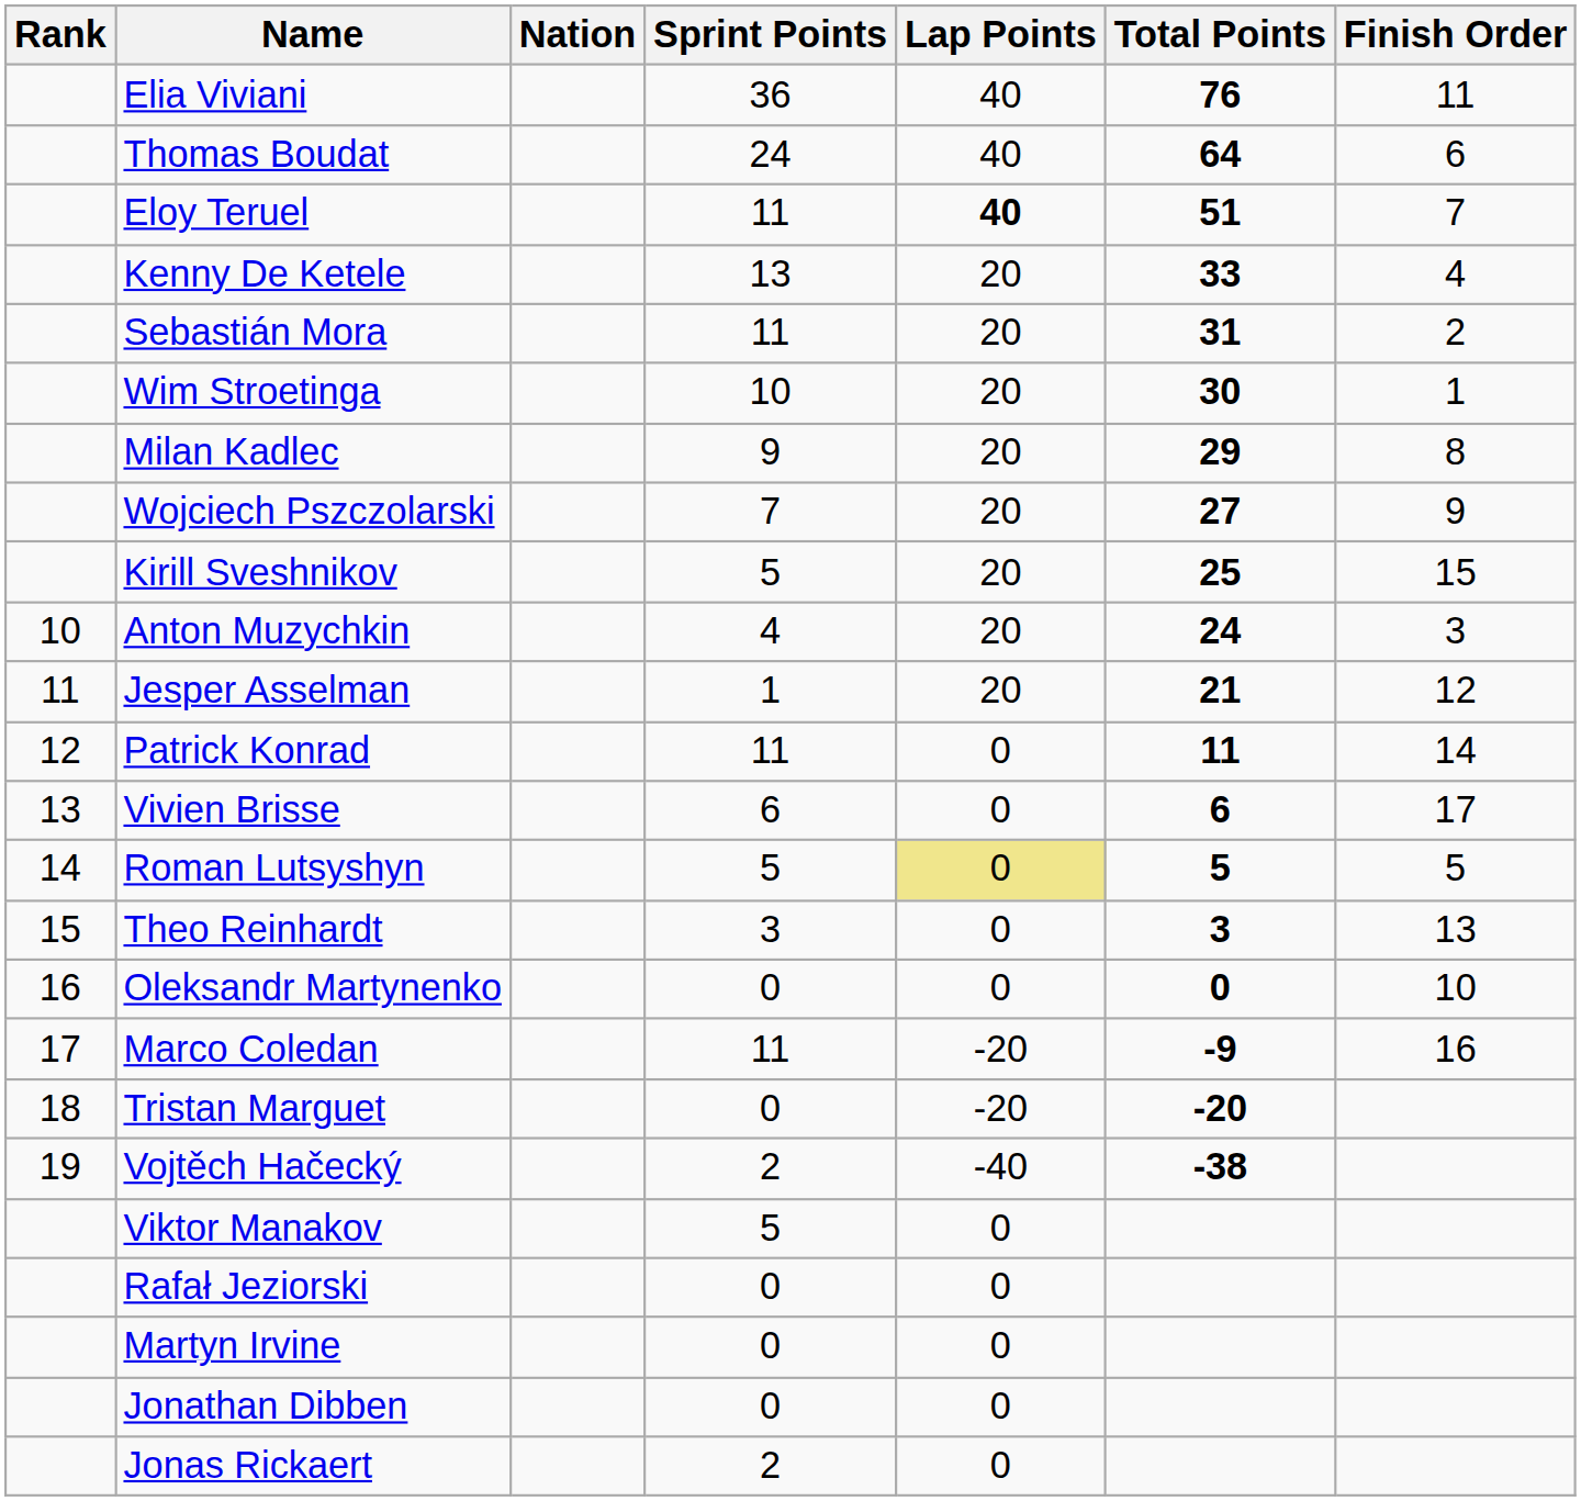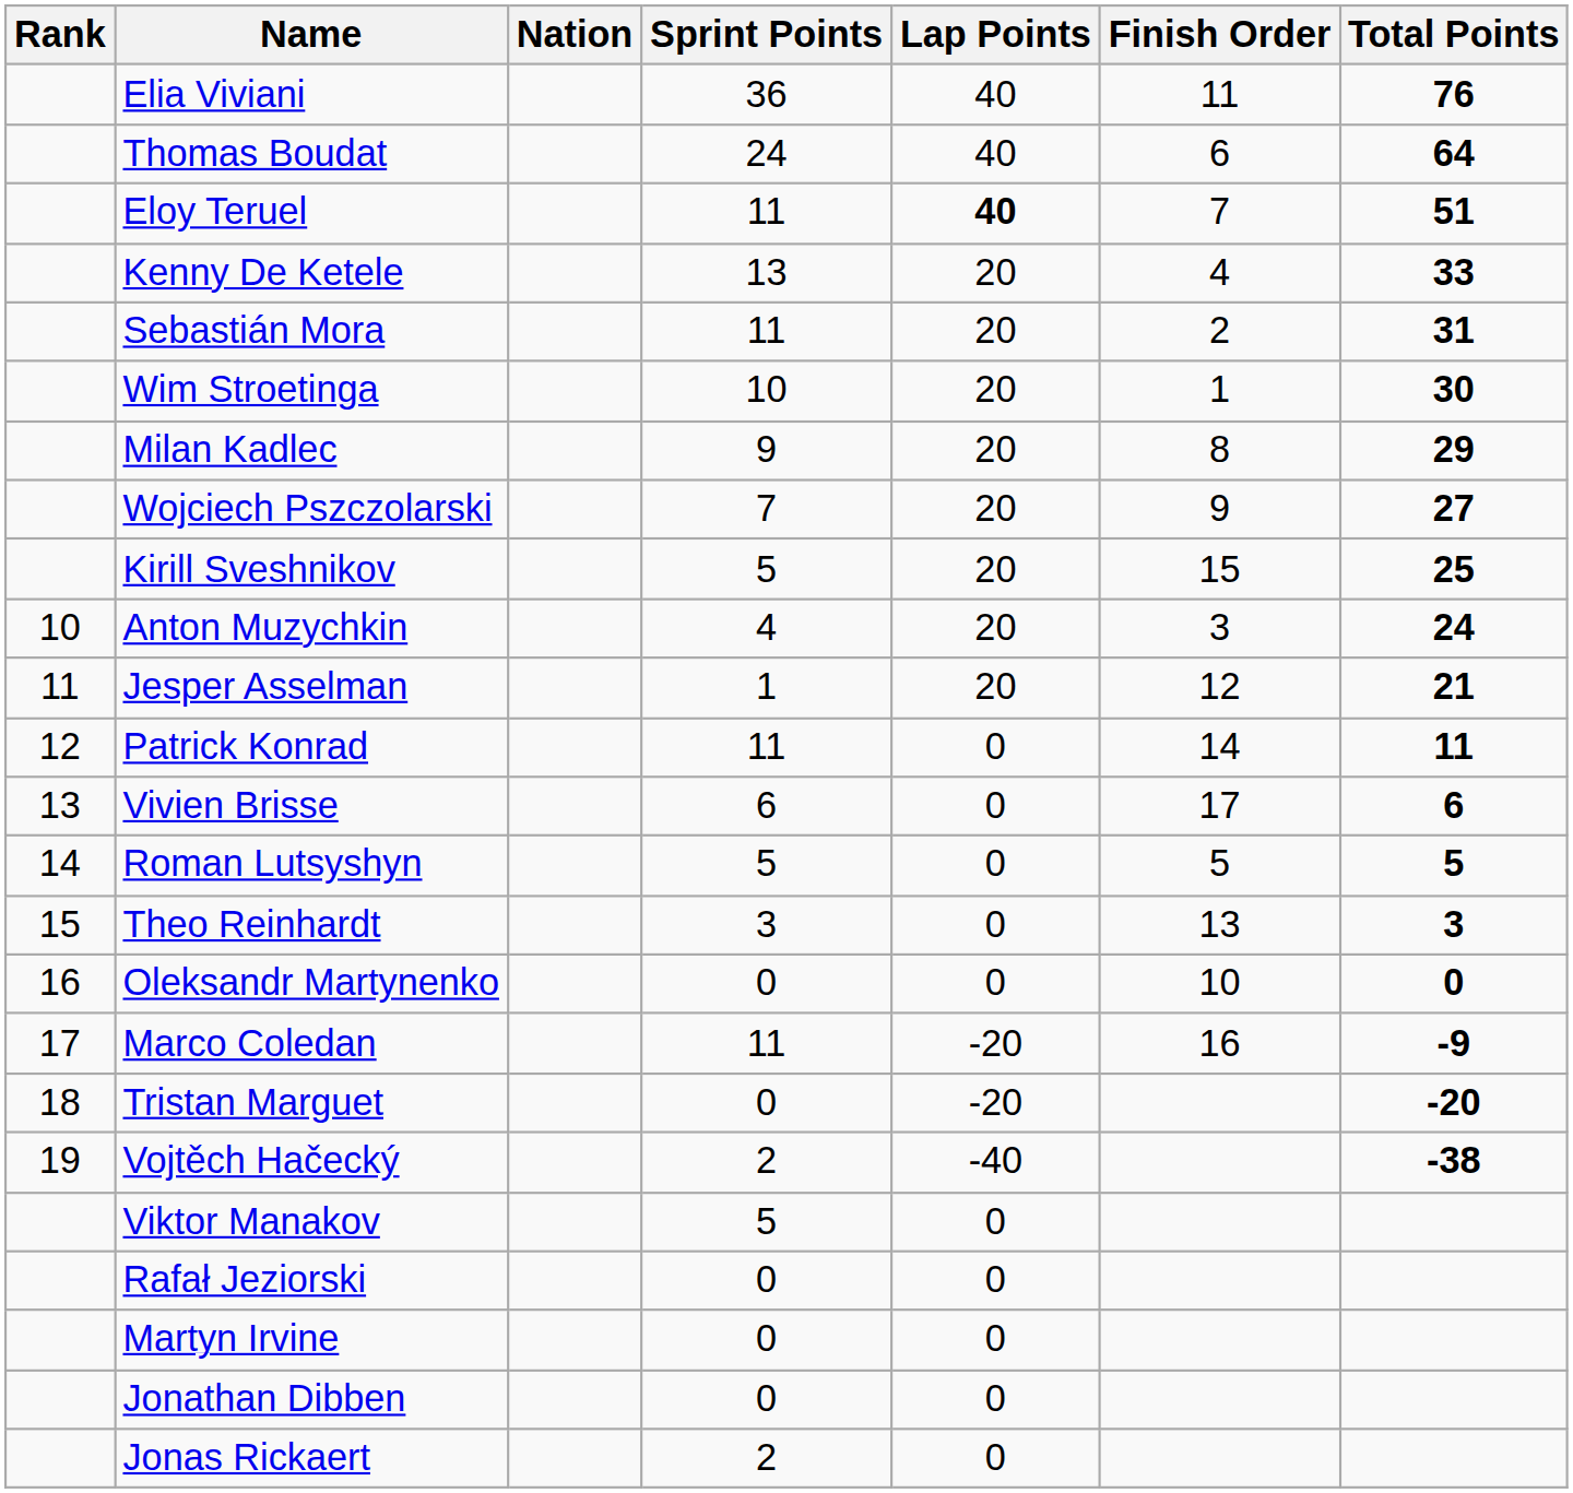 <table class="wikitable sortable" style="text-align:center">
 <tr>
 <th>Rank</th>
 <th>Name</th>
 <th>Nation</th>
 <th>Sprint Points</th>
 <th>Lap Points</th>
+<th>Finish Order</th>
 <th>Total Points</th>
-<th>Finish Order</th>
 </tr>
 <tr>
 <td></td>
 <td align=left><a href='#'>Elia Viviani</a></td>
 <td align=left></td>
 <td>36</td>
 <td>40</td>
+<td>11</td>
 <td><strong>76</strong></td>
-<td>11</td>
 </tr>
 <tr>
 <td></td>
 <td align=left><a href='#'>Thomas Boudat</a></td>
 <td align=left></td>
 <td>24</td>
 <td>40</td>
+<td>6</td>
 <td><strong>64</strong></td>
-<td>6</td>
 </tr>
 <tr>
 <td></td>
 <td align=left><a href='#'>Eloy Teruel</a></td>
 <td align=left></td>
 <td>11</td>
 <td><strong>40</strong></td>
+<td>7</td>
 <td><strong>51</strong></td>
-<td>7</td>
 </tr>
 <tr>
 <td></td>
 <td align=left><a href='#'>Kenny De Ketele</a></td>
 <td align=left></td>
 <td>13</td>
 <td>20</td>
+<td>4</td>
 <td><strong>33</strong></td>
-<td>4</td>
 </tr>
 <tr>
 <td></td>
 <td align=left><a href='#'>Sebastián Mora</a></td>
 <td align=left></td>
 <td>11</td>
 <td>20</td>
+<td>2</td>
 <td><strong>31</strong></td>
-<td>2</td>
 </tr>
 <tr>
 <td></td>
 <td align=left><a href='#'>Wim Stroetinga</a></td>
 <td align=left></td>
 <td>10</td>
 <td>20</td>
+<td>1</td>
 <td><strong>30</strong></td>
-<td>1</td>
 </tr>
 <tr>
 <td></td>
 <td align=left><a href='#'>Milan Kadlec</a></td>
 <td align=left></td>
 <td>9</td>
 <td>20</td>
+<td>8</td>
 <td><strong>29</strong></td>
-<td>8</td>
 </tr>
 <tr>
 <td></td>
 <td align=left><a href='#'>Wojciech Pszczolarski</a></td>
 <td align=left></td>
 <td>7</td>
 <td>20</td>
+<td>9</td>
 <td><strong>27</strong></td>
-<td>9</td>
 </tr>
 <tr>
 <td></td>
 <td align=left><a href='#'>Kirill Sveshnikov</a></td>
 <td align=left></td>
 <td>5</td>
 <td>20</td>
+<td>15</td>
 <td><strong>25</strong></td>
-<td>15</td>
 </tr>
 <tr>
 <td>10</td>
 <td align=left><a href='#'>Anton Muzychkin</a></td>
 <td align=left></td>
 <td>4</td>
 <td>20</td>
+<td>3</td>
 <td><strong>24</strong></td>
-<td>3</td>
 </tr>
 <tr>
 <td>11</td>
 <td align=left><a href='#'>Jesper Asselman</a></td>
 <td align=left></td>
 <td>1</td>
 <td>20</td>
+<td>12</td>
 <td><strong>21</strong></td>
-<td>12</td>
 </tr>
 <tr>
 <td>12</td>
 <td align=left><a href='#'>Patrick Konrad</a></td>
 <td align=left></td>
 <td>11</td>
 <td>0</td>
+<td>14</td>
 <td><strong>11</strong></td>
-<td>14</td>
 </tr>
 <tr>
 <td>13</td>
 <td align=left><a href='#'>Vivien Brisse</a></td>
 <td align=left></td>
 <td>6</td>
 <td>0</td>
+<td>17</td>
 <td><strong>6</strong></td>
-<td>17</td>
 </tr>
 <tr>
 <td>14</td>
 <td align=left><a href='#'>Roman Lutsyshyn</a></td>
 <td align=left></td>
 <td>5</td>
-<td style="background: khaki;">0</td>
+<td>0</td>
+<td>5</td>
 <td><strong>5</strong></td>
-<td>5</td>
 </tr>
 <tr>
 <td>15</td>
 <td align=left><a href='#'>Theo Reinhardt</a></td>
 <td align=left></td>
 <td>3</td>
 <td>0</td>
+<td>13</td>
 <td><strong>3</strong></td>
-<td>13</td>
 </tr>
 <tr>
 <td>16</td>
 <td align=left><a href='#'>Oleksandr Martynenko</a></td>
 <td align=left></td>
 <td>0</td>
 <td>0</td>
+<td>10</td>
 <td><strong>0</strong></td>
-<td>10</td>
 </tr>
 <tr>
 <td>17</td>
 <td align=left><a href='#'>Marco Coledan</a></td>
 <td align=left></td>
 <td>11</td>
 <td>-20</td>
+<td>16</td>
 <td><strong>-9</strong></td>
-<td>16</td>
 </tr>
 <tr>
 <td>18</td>
 <td align=left><a href='#'>Tristan Marguet</a></td>
 <td align=left></td>
 <td>0</td>
 <td>-20</td>
+<td></td>
 <td><strong>-20</strong></td>
-<td></td>
 </tr>
 <tr>
 <td>19</td>
 <td align=left><a href='#'>Vojtěch Hačecký</a></td>
 <td align=left></td>
 <td>2</td>
 <td>-40</td>
+<td></td>
 <td><strong>-38</strong></td>
-<td></td>
 </tr>
 <tr>
 <td></td>
 <td align=left><a href='#'>Viktor Manakov</a></td>
 <td align=left></td>
 <td>5</td>
 <td>0</td>
 <td></td>
 <td></td>
 </tr>
 <tr>
 <td></td>
 <td align=left><a href='#'>Rafał Jeziorski</a></td>
 <td align=left></td>
 <td>0</td>
 <td>0</td>
 <td></td>
 <td></td>
 </tr>
 <tr>
 <td></td>
 <td align=left><a href='#'>Martyn Irvine</a></td>
 <td align=left></td>
 <td>0</td>
 <td>0</td>
 <td></td>
 <td></td>
 </tr>
 <tr>
 <td></td>
 <td align=left><a href='#'>Jonathan Dibben</a></td>
 <td align=left></td>
 <td>0</td>
 <td>0</td>
 <td></td>
 <td></td>
 </tr>
 <tr>
 <td></td>
 <td align=left><a href='#'>Jonas Rickaert</a></td>
 <td align=left></td>
 <td>2</td>
 <td>0</td>
 <td></td>
 <td></td>
 </tr>
 </table>
